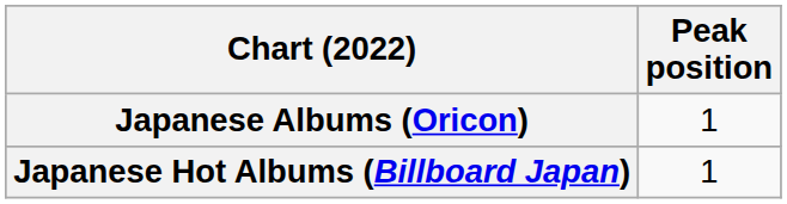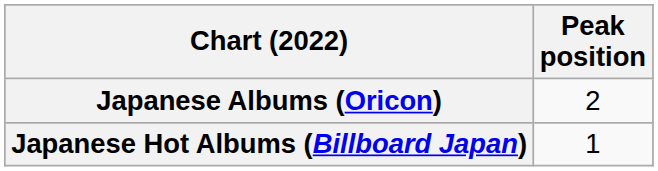 <table class="wikitable sortable plainrowheaders">
 <tr>
 <th scope="col">Chart (2022)</th>
 <th scope="col">Peak<br>position</th>
 </tr>
 <tr>
 <th scope="row">Japanese Albums (<a href='#'>Oricon</a>)</th>
-<td align="center">1</td>
+<td align="center">2</td>
 </tr>
 <tr>
 <th scope="row">Japanese Hot Albums (<em><a href='#'>Billboard Japan</a></em>)</th>
 <td align="center">1</td>
 </tr>
 </table>
